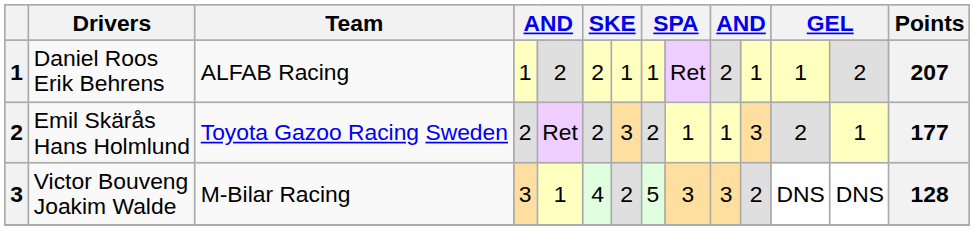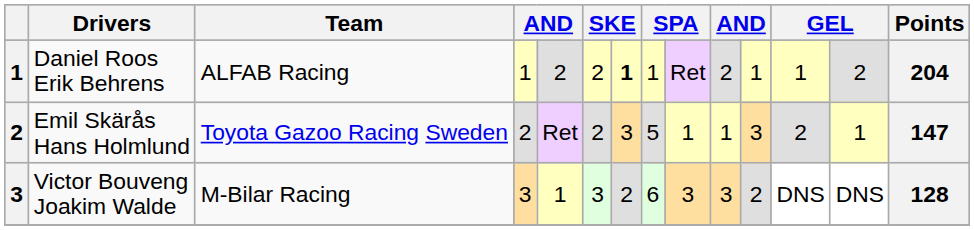 <table class="wikitable" style="font-size:85%; text-align:center;">
 <tr>
 <th></th>
 <th>Drivers</th>
 <th>Team</th>
 <th colspan="2"><a href='#'>AND</a><br></th>
 <th colspan="2"><a href='#'>SKE</a><br></th>
 <th colspan="2"><a href='#'>SPA</a><br></th>
 <th colspan="2"><a href='#'>AND</a><br></th>
 <th colspan="2"><a href='#'>GEL</a><br></th>
 <th>Points</th>
 </tr>
 <tr>
 <th>1</th>
 <td align="left"> Daniel Roos<br> Erik Behrens</td>
 <td align="left"> ALFAB Racing</td>
 <td style="background:#ffffbf;">1</td>
 <td style="background:#dfdfdf;">2</td>
 <td style="background:#ffffbf;">2</td>
-<td style="background:#ffffbf;">1</td>
+<td style="background:#ffffbf;"><strong>1</strong></td>
 <td style="background:#ffffbf;">1</td>
 <td style="background:#efcfff;">Ret</td>
 <td style="background:#dfdfdf;">2</td>
 <td style="background:#ffffbf;">1</td>
 <td style="background:#ffffbf;">1</td>
 <td style="background:#dfdfdf;">2</td>
-<th>207</th>
+<th>204</th>
 </tr>
 <tr>
 <th>2</th>
 <td align="left"> Emil Skärås<br> Hans Holmlund</td>
 <td align="left"> <a href='#'>Toyota Gazoo Racing</a> <a href='#'>Sweden</a></td>
 <td style="background:#dfdfdf;">2</td>
 <td style="background:#efcfff;">Ret</td>
 <td style="background:#dfdfdf;">2</td>
 <td style="background:#ffdf9f;">3</td>
-<td style="background:#dfdfdf;">2</td>
+<td style="background:#dfdfdf;">5</td>
 <td style="background:#ffffbf;">1</td>
 <td style="background:#ffffbf;">1</td>
 <td style="background:#ffdf9f;">3</td>
 <td style="background:#dfdfdf;">2</td>
 <td style="background:#ffffbf;">1</td>
-<th>177</th>
+<th>147</th>
 </tr>
 <tr>
 <th>3</th>
 <td align="left"> Victor Bouveng<br> Joakim Walde</td>
 <td align="left"> M-Bilar Racing</td>
 <td style="background:#ffdf9f;">3</td>
 <td style="background:#ffffbf;">1</td>
-<td style="background:#dfffdf;">4</td>
+<td style="background:#dfffdf;">3</td>
 <td style="background:#dfdfdf;">2</td>
-<td style="background:#dfffdf;">5</td>
+<td style="background:#dfffdf;">6</td>
 <td style="background:#ffdf9f;">3</td>
 <td style="background:#ffdf9f;">3</td>
 <td style="background:#dfdfdf;">2</td>
 <td style="background:#ffffff;">DNS</td>
 <td style="background:#ffffff;">DNS</td>
 <th>128</th>
 </tr>
 <tr>
 </tr>
 </table>
